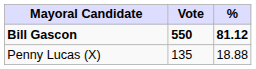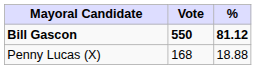 <table class="wikitable">
 <tr>
 <th style="background:#ddf; width:200px;">Mayoral Candidate</th>
 <th style="background:#ddf; width:50px;">Vote</th>
 <th style="background:#ddf; width:30px;">%</th>
 </tr>
 <tr>
 <td><strong>Bill Gascon</strong></td>
 <td><strong>550</strong></td>
 <td><strong>81.12</strong></td>
 </tr>
 <tr>
 <td>Penny Lucas (X)</td>
-<td>135</td>
+<td>168</td>
 <td>18.88</td>
 </tr>
 </table>
